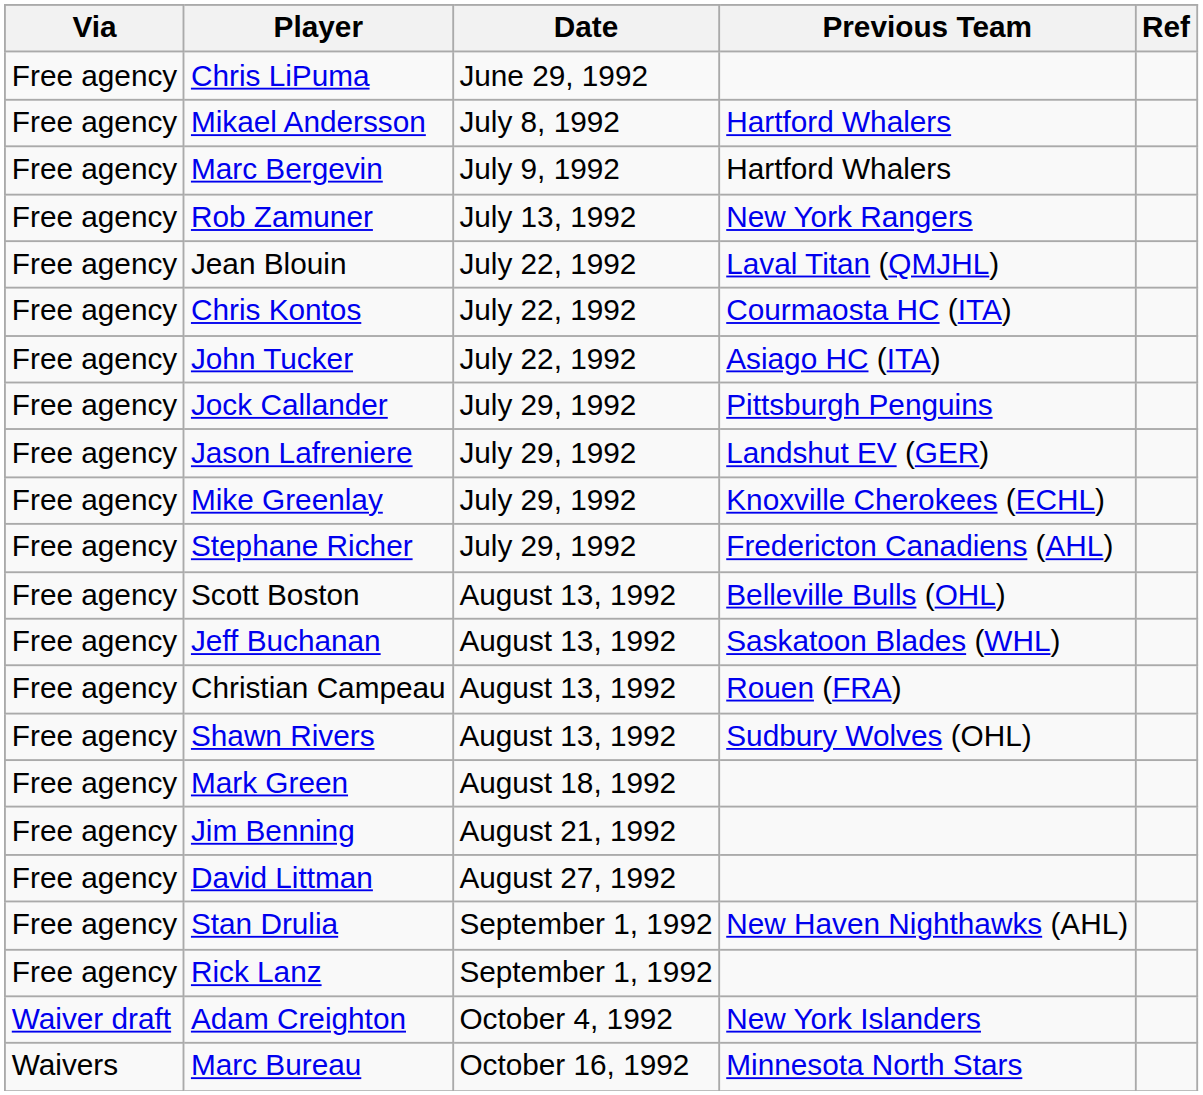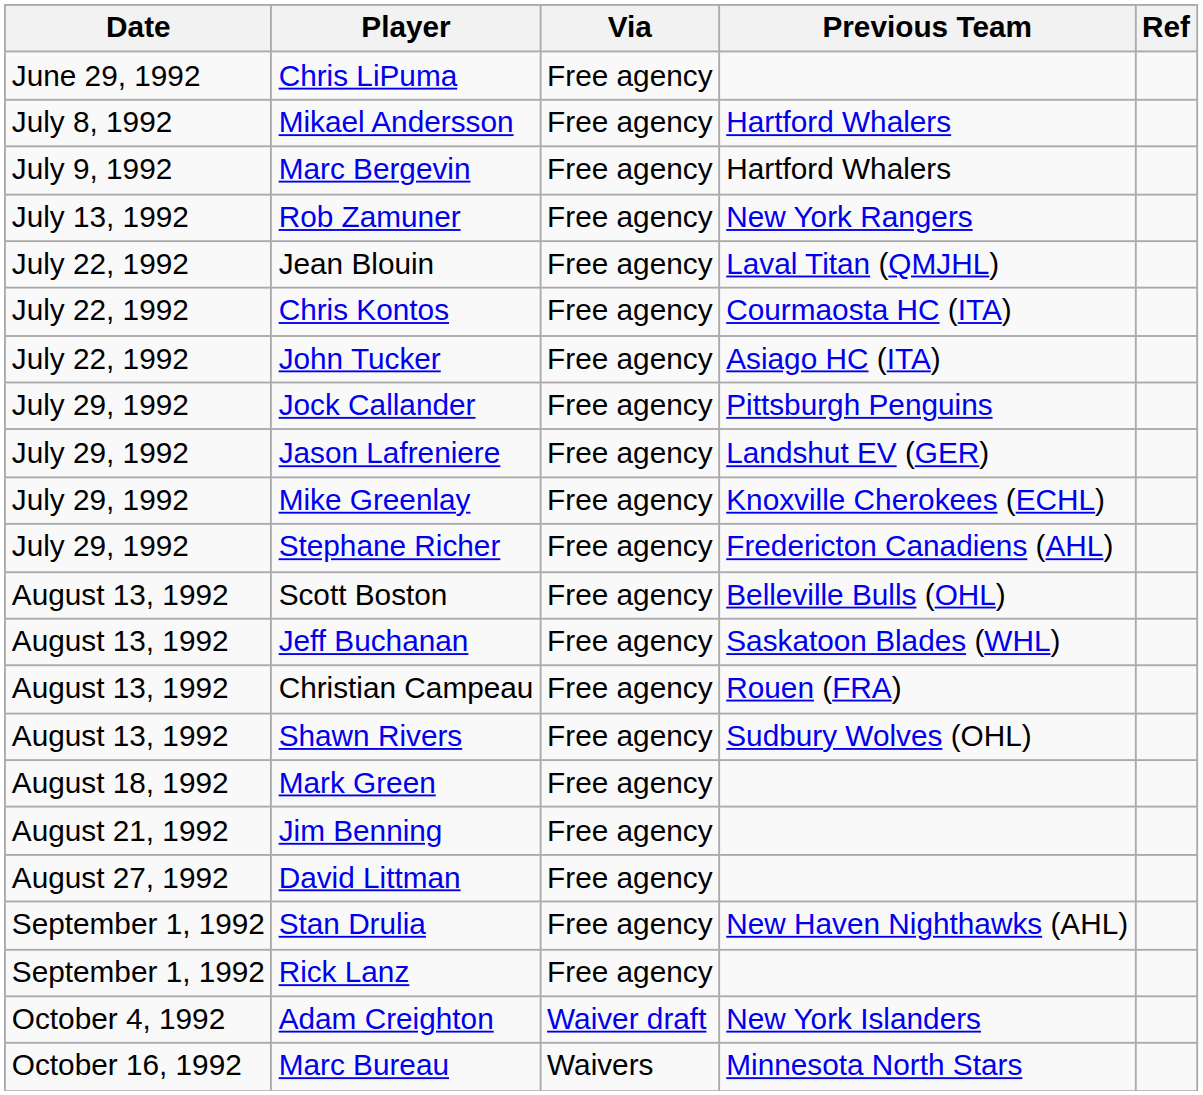 <table class="wikitable">
 <tr>
+<th>Date</th>
+<th>Player</th>
 <th>Via</th>
-<th>Player</th>
-<th>Date</th>
 <th>Previous Team</th>
 <th>Ref</th>
 </tr>
 <tr>
+<td>June 29, 1992</td>
+<td><a href='#'>Chris LiPuma</a></td>
 <td>Free agency</td>
-<td><a href='#'>Chris LiPuma</a></td>
-<td>June 29, 1992</td>
 <td></td>
 <td></td>
 </tr>
 <tr>
+<td>July 8, 1992</td>
+<td><a href='#'>Mikael Andersson</a></td>
 <td>Free agency</td>
-<td><a href='#'>Mikael Andersson</a></td>
-<td>July 8, 1992</td>
 <td><a href='#'>Hartford Whalers</a></td>
 <td></td>
 </tr>
 <tr>
+<td>July 9, 1992</td>
+<td><a href='#'>Marc Bergevin</a></td>
 <td>Free agency</td>
-<td><a href='#'>Marc Bergevin</a></td>
-<td>July 9, 1992</td>
 <td>Hartford Whalers</td>
 <td></td>
 </tr>
 <tr>
+<td>July 13, 1992</td>
+<td><a href='#'>Rob Zamuner</a></td>
 <td>Free agency</td>
-<td><a href='#'>Rob Zamuner</a></td>
-<td>July 13, 1992</td>
 <td><a href='#'>New York Rangers</a></td>
 <td></td>
 </tr>
 <tr>
+<td>July 22, 1992</td>
+<td>Jean Blouin</td>
 <td>Free agency</td>
-<td>Jean Blouin</td>
-<td>July 22, 1992</td>
 <td><a href='#'>Laval Titan</a> (<a href='#'>QMJHL</a>)</td>
 <td></td>
 </tr>
 <tr>
+<td>July 22, 1992</td>
+<td><a href='#'>Chris Kontos</a></td>
 <td>Free agency</td>
-<td><a href='#'>Chris Kontos</a></td>
-<td>July 22, 1992</td>
 <td><a href='#'>Courmaosta HC</a> (<a href='#'>ITA</a>)</td>
 <td></td>
 </tr>
 <tr>
+<td>July 22, 1992</td>
+<td><a href='#'>John Tucker</a></td>
 <td>Free agency</td>
-<td><a href='#'>John Tucker</a></td>
-<td>July 22, 1992</td>
 <td><a href='#'>Asiago HC</a> (<a href='#'>ITA</a>)</td>
 <td></td>
 </tr>
 <tr>
+<td>July 29, 1992</td>
+<td><a href='#'>Jock Callander</a></td>
 <td>Free agency</td>
-<td><a href='#'>Jock Callander</a></td>
-<td>July 29, 1992</td>
 <td><a href='#'>Pittsburgh Penguins</a></td>
 <td></td>
 </tr>
 <tr>
+<td>July 29, 1992</td>
+<td><a href='#'>Jason Lafreniere</a></td>
 <td>Free agency</td>
-<td><a href='#'>Jason Lafreniere</a></td>
-<td>July 29, 1992</td>
 <td><a href='#'>Landshut EV</a> (<a href='#'>GER</a>)</td>
 <td></td>
 </tr>
 <tr>
+<td>July 29, 1992</td>
+<td><a href='#'>Mike Greenlay</a></td>
 <td>Free agency</td>
-<td><a href='#'>Mike Greenlay</a></td>
-<td>July 29, 1992</td>
 <td><a href='#'>Knoxville Cherokees</a> (<a href='#'>ECHL</a>)</td>
 <td></td>
 </tr>
 <tr>
+<td>July 29, 1992</td>
+<td><a href='#'>Stephane Richer</a></td>
 <td>Free agency</td>
-<td><a href='#'>Stephane Richer</a></td>
-<td>July 29, 1992</td>
 <td><a href='#'>Fredericton Canadiens</a> (<a href='#'>AHL</a>)</td>
 <td></td>
 </tr>
 <tr>
+<td>August 13, 1992</td>
+<td>Scott Boston</td>
 <td>Free agency</td>
-<td>Scott Boston</td>
-<td>August 13, 1992</td>
 <td><a href='#'>Belleville Bulls</a> (<a href='#'>OHL</a>)</td>
 <td></td>
 </tr>
 <tr>
+<td>August 13, 1992</td>
+<td><a href='#'>Jeff Buchanan</a></td>
 <td>Free agency</td>
-<td><a href='#'>Jeff Buchanan</a></td>
-<td>August 13, 1992</td>
 <td><a href='#'>Saskatoon Blades</a> (<a href='#'>WHL</a>)</td>
 <td></td>
 </tr>
 <tr>
+<td>August 13, 1992</td>
+<td>Christian Campeau</td>
 <td>Free agency</td>
-<td>Christian Campeau</td>
-<td>August 13, 1992</td>
 <td><a href='#'>Rouen</a> (<a href='#'>FRA</a>)</td>
 <td></td>
 </tr>
 <tr>
+<td>August 13, 1992</td>
+<td><a href='#'>Shawn Rivers</a></td>
 <td>Free agency</td>
-<td><a href='#'>Shawn Rivers</a></td>
-<td>August 13, 1992</td>
 <td><a href='#'>Sudbury Wolves</a> (OHL)</td>
 <td></td>
 </tr>
 <tr>
+<td>August 18, 1992</td>
+<td><a href='#'>Mark Green</a></td>
 <td>Free agency</td>
-<td><a href='#'>Mark Green</a></td>
-<td>August 18, 1992</td>
 <td></td>
 <td></td>
 </tr>
 <tr>
+<td>August 21, 1992</td>
+<td><a href='#'>Jim Benning</a></td>
 <td>Free agency</td>
-<td><a href='#'>Jim Benning</a></td>
-<td>August 21, 1992</td>
 <td></td>
 <td></td>
 </tr>
 <tr>
+<td>August 27, 1992</td>
+<td><a href='#'>David Littman</a></td>
 <td>Free agency</td>
-<td><a href='#'>David Littman</a></td>
-<td>August 27, 1992</td>
 <td></td>
 <td></td>
 </tr>
 <tr>
+<td>September 1, 1992</td>
+<td><a href='#'>Stan Drulia</a></td>
 <td>Free agency</td>
-<td><a href='#'>Stan Drulia</a></td>
-<td>September 1, 1992</td>
 <td><a href='#'>New Haven Nighthawks</a> (AHL)</td>
 <td></td>
 </tr>
 <tr>
+<td>September 1, 1992</td>
+<td><a href='#'>Rick Lanz</a></td>
 <td>Free agency</td>
-<td><a href='#'>Rick Lanz</a></td>
-<td>September 1, 1992</td>
 <td></td>
 <td></td>
 </tr>
 <tr>
+<td>October 4, 1992</td>
+<td><a href='#'>Adam Creighton</a></td>
 <td><a href='#'>Waiver draft</a></td>
-<td><a href='#'>Adam Creighton</a></td>
-<td>October 4, 1992</td>
 <td><a href='#'>New York Islanders</a></td>
 <td></td>
 </tr>
 <tr>
+<td>October 16, 1992</td>
+<td><a href='#'>Marc Bureau</a></td>
 <td>Waivers</td>
-<td><a href='#'>Marc Bureau</a></td>
-<td>October 16, 1992</td>
 <td><a href='#'>Minnesota North Stars</a></td>
 <td></td>
 </tr>
 </table>
